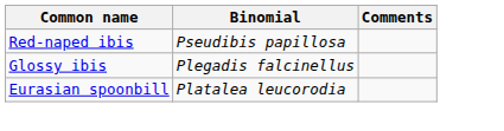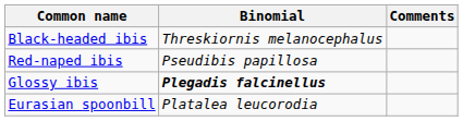 <table class="wikitable">
 <tr>
 <th>Common name</th>
 <th>Binomial</th>
 <th>Comments</th>
+</tr>
+<tr>
+<td><a href='#'>Black-headed ibis</a></td>
+<td><em>Threskiornis melanocephalus</em></td>
+<td></td>
 </tr>
 <tr>
 <td><a href='#'>Red-naped ibis</a></td>
 <td><em>Pseudibis papillosa</em></td>
 <td></td>
 </tr>
 <tr>
 <td><a href='#'>Glossy ibis</a></td>
-<td><em>Plegadis falcinellus</em></td>
+<td><strong><em>Plegadis falcinellus</em></strong></td>
 <td></td>
 </tr>
 <tr>
 <td><a href='#'>Eurasian spoonbill</a></td>
 <td><em>Platalea leucorodia</em></td>
 <td></td>
 </tr>
 </table>
